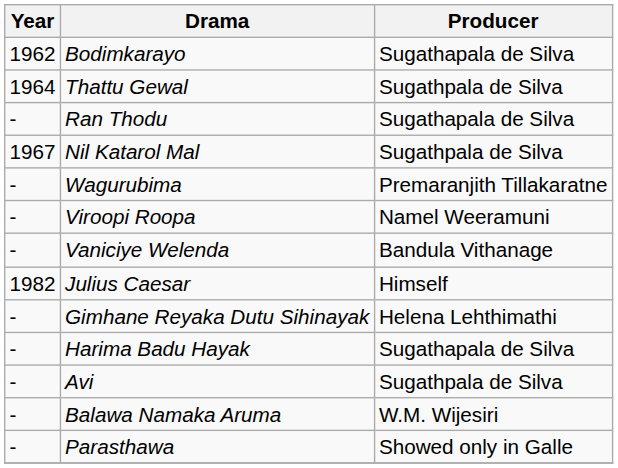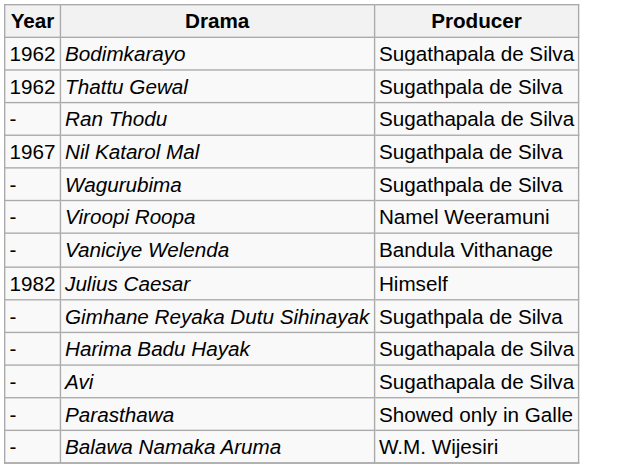 <table class="wikitable" style="font-size: 95%;">
 <tr>
 <th>Year</th>
 <th>Drama</th>
 <th>Producer</th>
 </tr>
 <tr>
 <td rowspan= 1>1962</td>
 <td><em>Bodimkarayo</em></td>
 <td>Sugathapala de Silva</td>
 </tr>
 <tr>
-<td rowspan= 1>1964</td>
+<td rowspan= 1>1962</td>
 <td><em>Thattu Gewal</em></td>
 <td>Sugathpala de Silva</td>
 </tr>
 <tr>
 <td rowspan= 1>-</td>
 <td><em>Ran Thodu</em></td>
 <td>Sugathapala de Silva</td>
 </tr>
 <tr>
 <td rowspan= 1>1967</td>
 <td><em>Nil Katarol Mal</em></td>
 <td>Sugathpala de Silva</td>
 </tr>
 <tr>
 <td rowspan= 1>-</td>
 <td><em>Wagurubima</em></td>
-<td>Premaranjith Tillakaratne</td>
+<td>Sugathpala de Silva</td>
 </tr>
 <tr>
 <td rowspan= 1>-</td>
 <td><em>Viroopi Roopa</em></td>
 <td>Namel Weeramuni</td>
 </tr>
 <tr>
 <td rowspan= 1>-</td>
 <td><em>Vaniciye Welenda</em></td>
 <td>Bandula Vithanage</td>
 </tr>
 <tr>
 <td rowspan= 1>1982</td>
 <td><em>Julius Caesar</em></td>
 <td>Himself</td>
 </tr>
 <tr>
 <td rowspan= 1>-</td>
 <td><em>Gimhane Reyaka Dutu Sihinayak</em></td>
-<td>Helena Lehthimathi</td>
+<td>Sugathpala de Silva</td>
 </tr>
 <tr>
 <td rowspan= 1>-</td>
 <td><em>Harima Badu Hayak</em></td>
 <td>Sugathapala de Silva</td>
 </tr>
 <tr>
 <td rowspan= 1>-</td>
 <td><em>Avi</em></td>
-<td>Sugathpala de Silva</td>
+<td>Sugathapala de Silva</td>
+</tr>
+<tr>
+<td rowspan= 1>-</td>
+<td><em>Parasthawa</em></td>
+<td>Showed only in Galle</td>
 </tr>
 <tr>
 <td rowspan= 1>-</td>
 <td><em>Balawa Namaka Aruma</em></td>
 <td>W.M. Wijesiri</td>
 </tr>
 <tr>
-<td rowspan= 1>-</td>
-<td><em>Parasthawa</em></td>
-<td>Showed only in Galle</td>
-</tr>
-<tr>
 </tr>
 </table>
